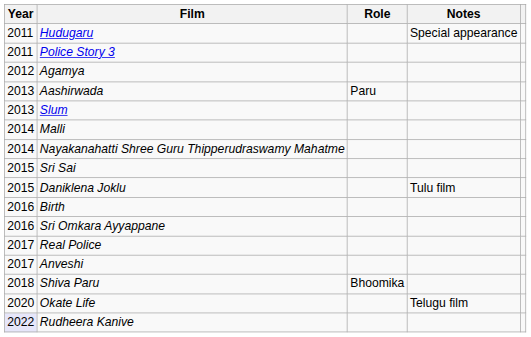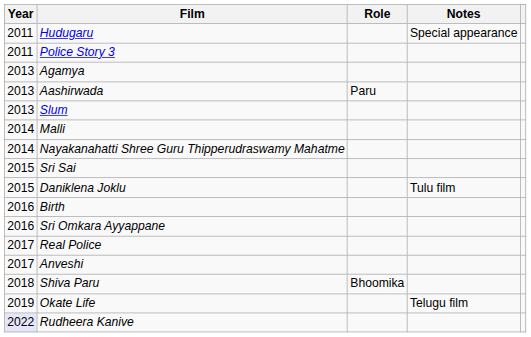 <table class="wikitable sortable">
 <tr>
 <th>Year</th>
 <th>Film</th>
 <th>Role</th>
 <th>Notes</th>
 <th></th>
 </tr>
 <tr>
 <td>2011</td>
 <td><em><a href='#'>Hudugaru</a></em></td>
 <td></td>
 <td>Special appearance</td>
 <td></td>
 </tr>
 <tr>
 <td>2011</td>
 <td><em><a href='#'>Police Story 3</a></em></td>
 <td></td>
 <td></td>
 <td></td>
 </tr>
 <tr>
-<td>2012</td>
+<td>2013</td>
 <td><em>Agamya</em></td>
 <td></td>
 <td></td>
 <td></td>
 </tr>
 <tr>
 <td>2013</td>
 <td><em>Aashirwada</em></td>
 <td>Paru</td>
 <td></td>
 <td></td>
 </tr>
 <tr>
 <td>2013</td>
 <td><em><a href='#'>Slum</a></em></td>
 <td></td>
 <td></td>
 <td></td>
 </tr>
 <tr>
 <td>2014</td>
 <td><em>Malli</em></td>
 <td></td>
 <td></td>
 <td></td>
 </tr>
 <tr>
 <td>2014</td>
 <td><em>Nayakanahatti Shree Guru Thipperudraswamy Mahatme</em></td>
 <td></td>
 <td></td>
 <td></td>
 </tr>
 <tr>
 <td>2015</td>
 <td><em>Sri Sai</em></td>
 <td></td>
 <td></td>
 <td></td>
 </tr>
 <tr>
 <td>2015</td>
 <td><em>Daniklena Joklu</em></td>
 <td></td>
 <td>Tulu film</td>
 <td></td>
 </tr>
 <tr>
 <td>2016</td>
 <td><em>Birth</em></td>
 <td></td>
 <td></td>
 <td></td>
 </tr>
 <tr>
 <td>2016</td>
 <td><em>Sri Omkara Ayyappane</em></td>
 <td></td>
 <td></td>
 <td></td>
 </tr>
 <tr>
 <td>2017</td>
 <td><em>Real Police</em></td>
 <td></td>
 <td></td>
 <td></td>
 </tr>
 <tr>
 <td>2017</td>
 <td><em>Anveshi</em></td>
 <td></td>
 <td></td>
 <td></td>
 </tr>
 <tr>
 <td>2018</td>
 <td><em>Shiva Paru</em></td>
 <td>Bhoomika</td>
 <td></td>
 <td></td>
 </tr>
 <tr>
-<td>2020</td>
+<td>2019</td>
 <td><em>Okate Life</em></td>
 <td></td>
 <td>Telugu film</td>
 <td></td>
 </tr>
 <tr>
 <td style="background: lavender;">2022</td>
 <td><em>Rudheera Kanive</em></td>
 <td></td>
 <td></td>
 <td></td>
 </tr>
 </table>
